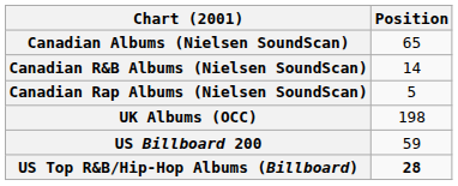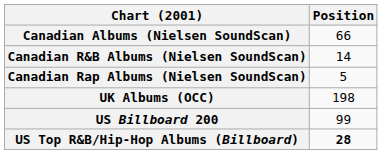 <table class="wikitable sortable plainrowheaders" style="text-align:center">
 <tr>
 <th>Chart (2001)</th>
 <th>Position</th>
 </tr>
 <tr>
 <th scope="row">Canadian Albums (Nielsen SoundScan)</th>
-<td>65</td>
+<td>66</td>
 </tr>
 <tr>
 <th scope="row">Canadian R&B Albums (Nielsen SoundScan)</th>
 <td>14</td>
 </tr>
 <tr>
 <th scope="row">Canadian Rap Albums (Nielsen SoundScan)</th>
 <td>5</td>
 </tr>
 <tr>
 <th scope="row">UK Albums (OCC)</th>
 <td>198</td>
 </tr>
 <tr>
 <th scope="row">US <em>Billboard</em> 200</th>
-<td>59</td>
+<td>99</td>
 </tr>
 <tr>
 <th scope="row">US Top R&B/Hip-Hop Albums (<em>Billboard</em>)</th>
 <td><strong>28</strong></td>
 </tr>
 </table>
